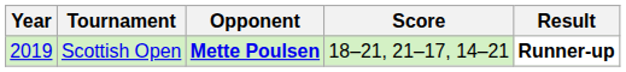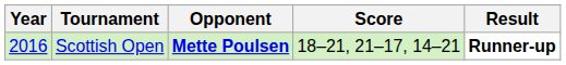 <table class="sortable wikitable" style="font-size: 90%;">
 <tr>
 <th>Year</th>
 <th>Tournament</th>
 <th>Opponent</th>
 <th>Score</th>
 <th>Result</th>
 </tr>
 <tr style="background:#D4F1C5">
-<td align="center"><a href='#'>2019</a></td>
+<td align="center"><a href='#'>2016</a></td>
 <td align="left"><a href='#'>Scottish Open</a></td>
 <td align="left"><strong> <a href='#'>Mette Poulsen</a></strong></td>
 <td align="left">18–21, 21–17, 14–21</td>
 <td style="text-align:left; background:white"> <strong>Runner-up</strong></td>
 </tr>
 </table>
